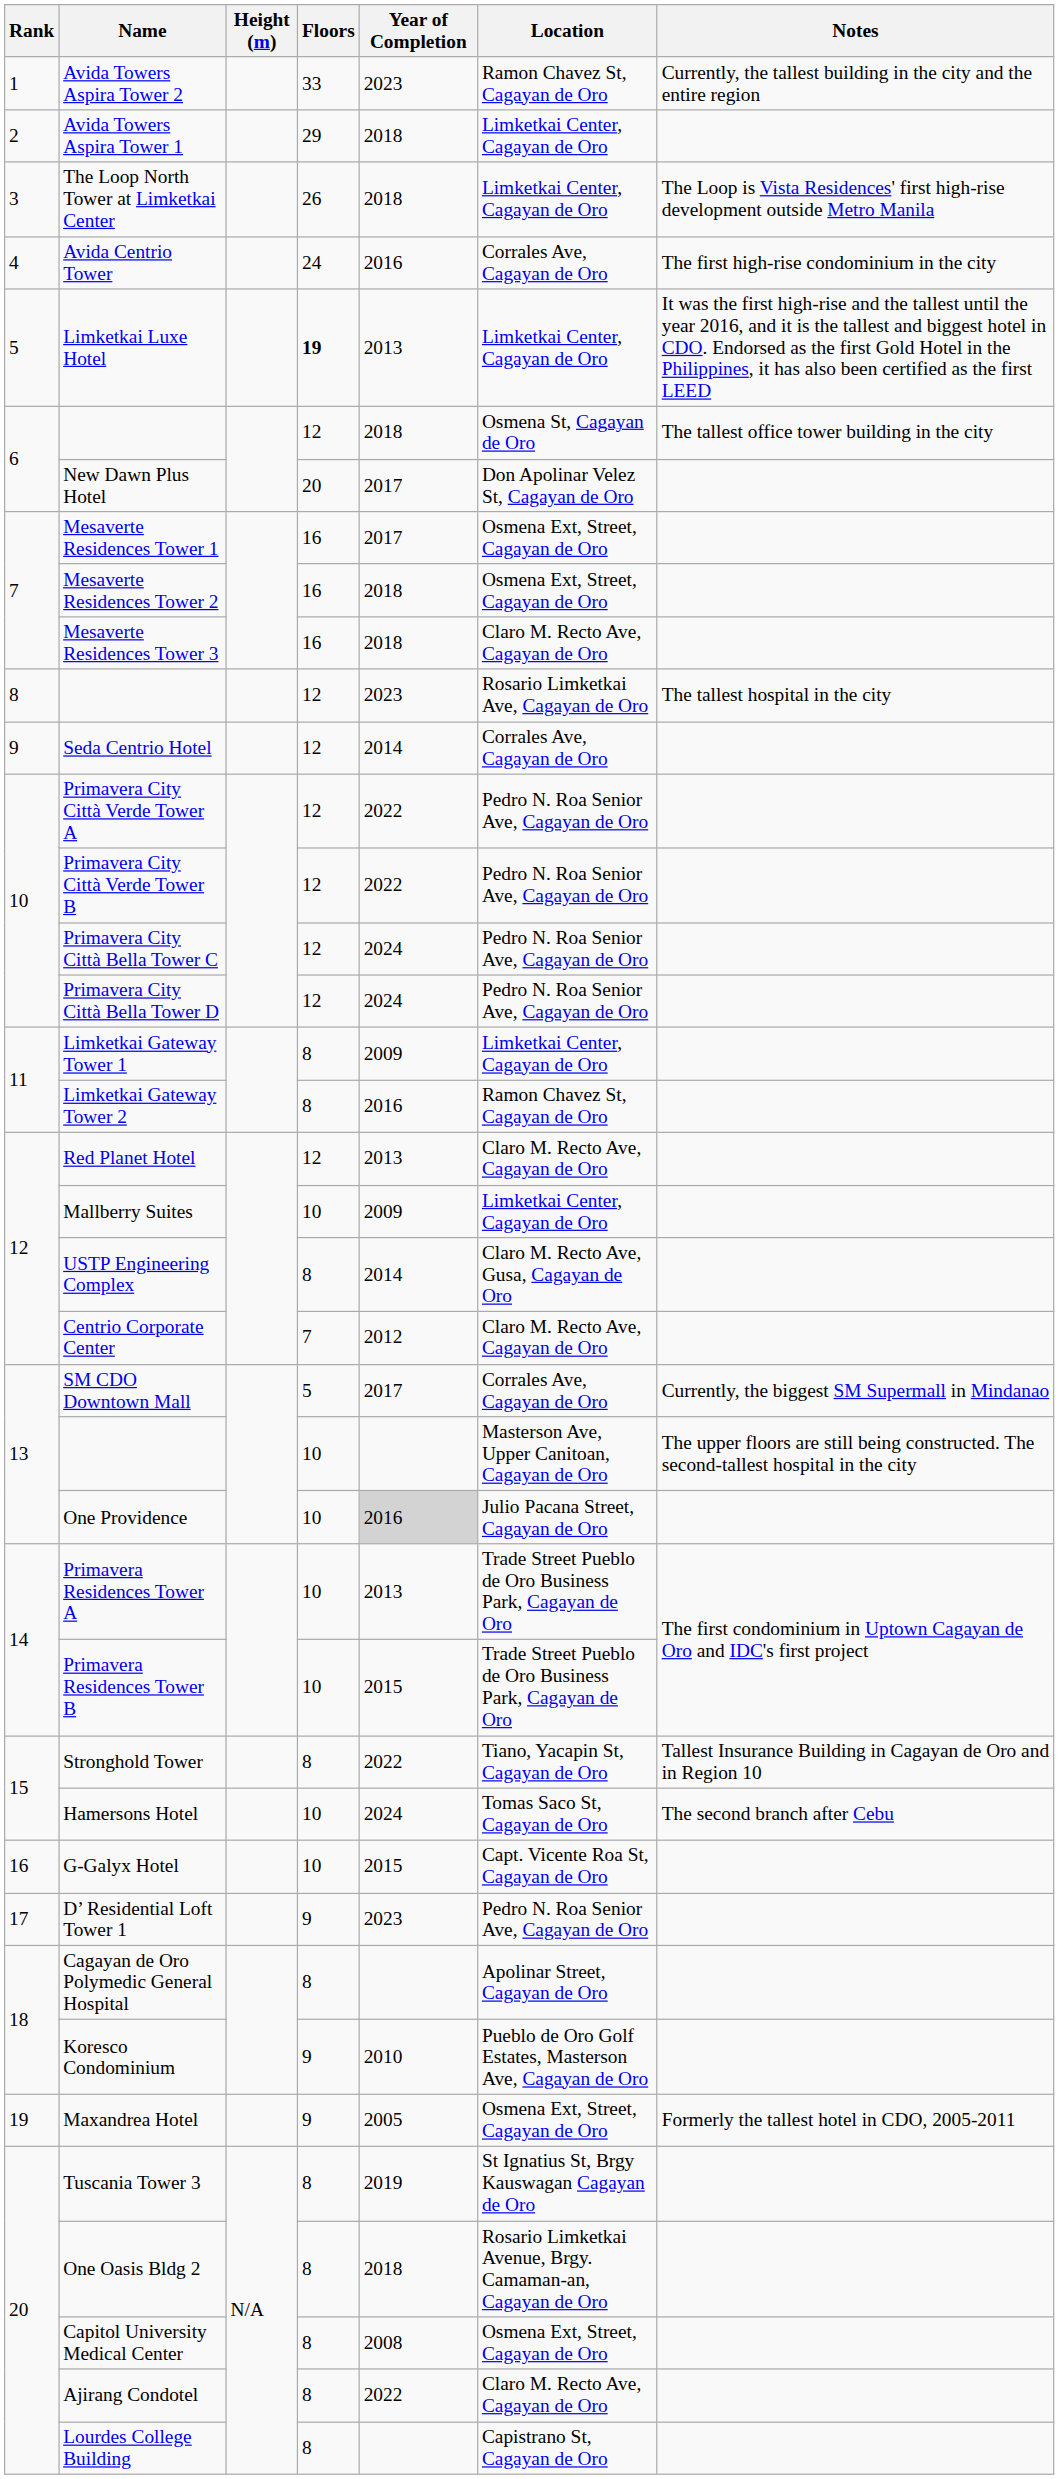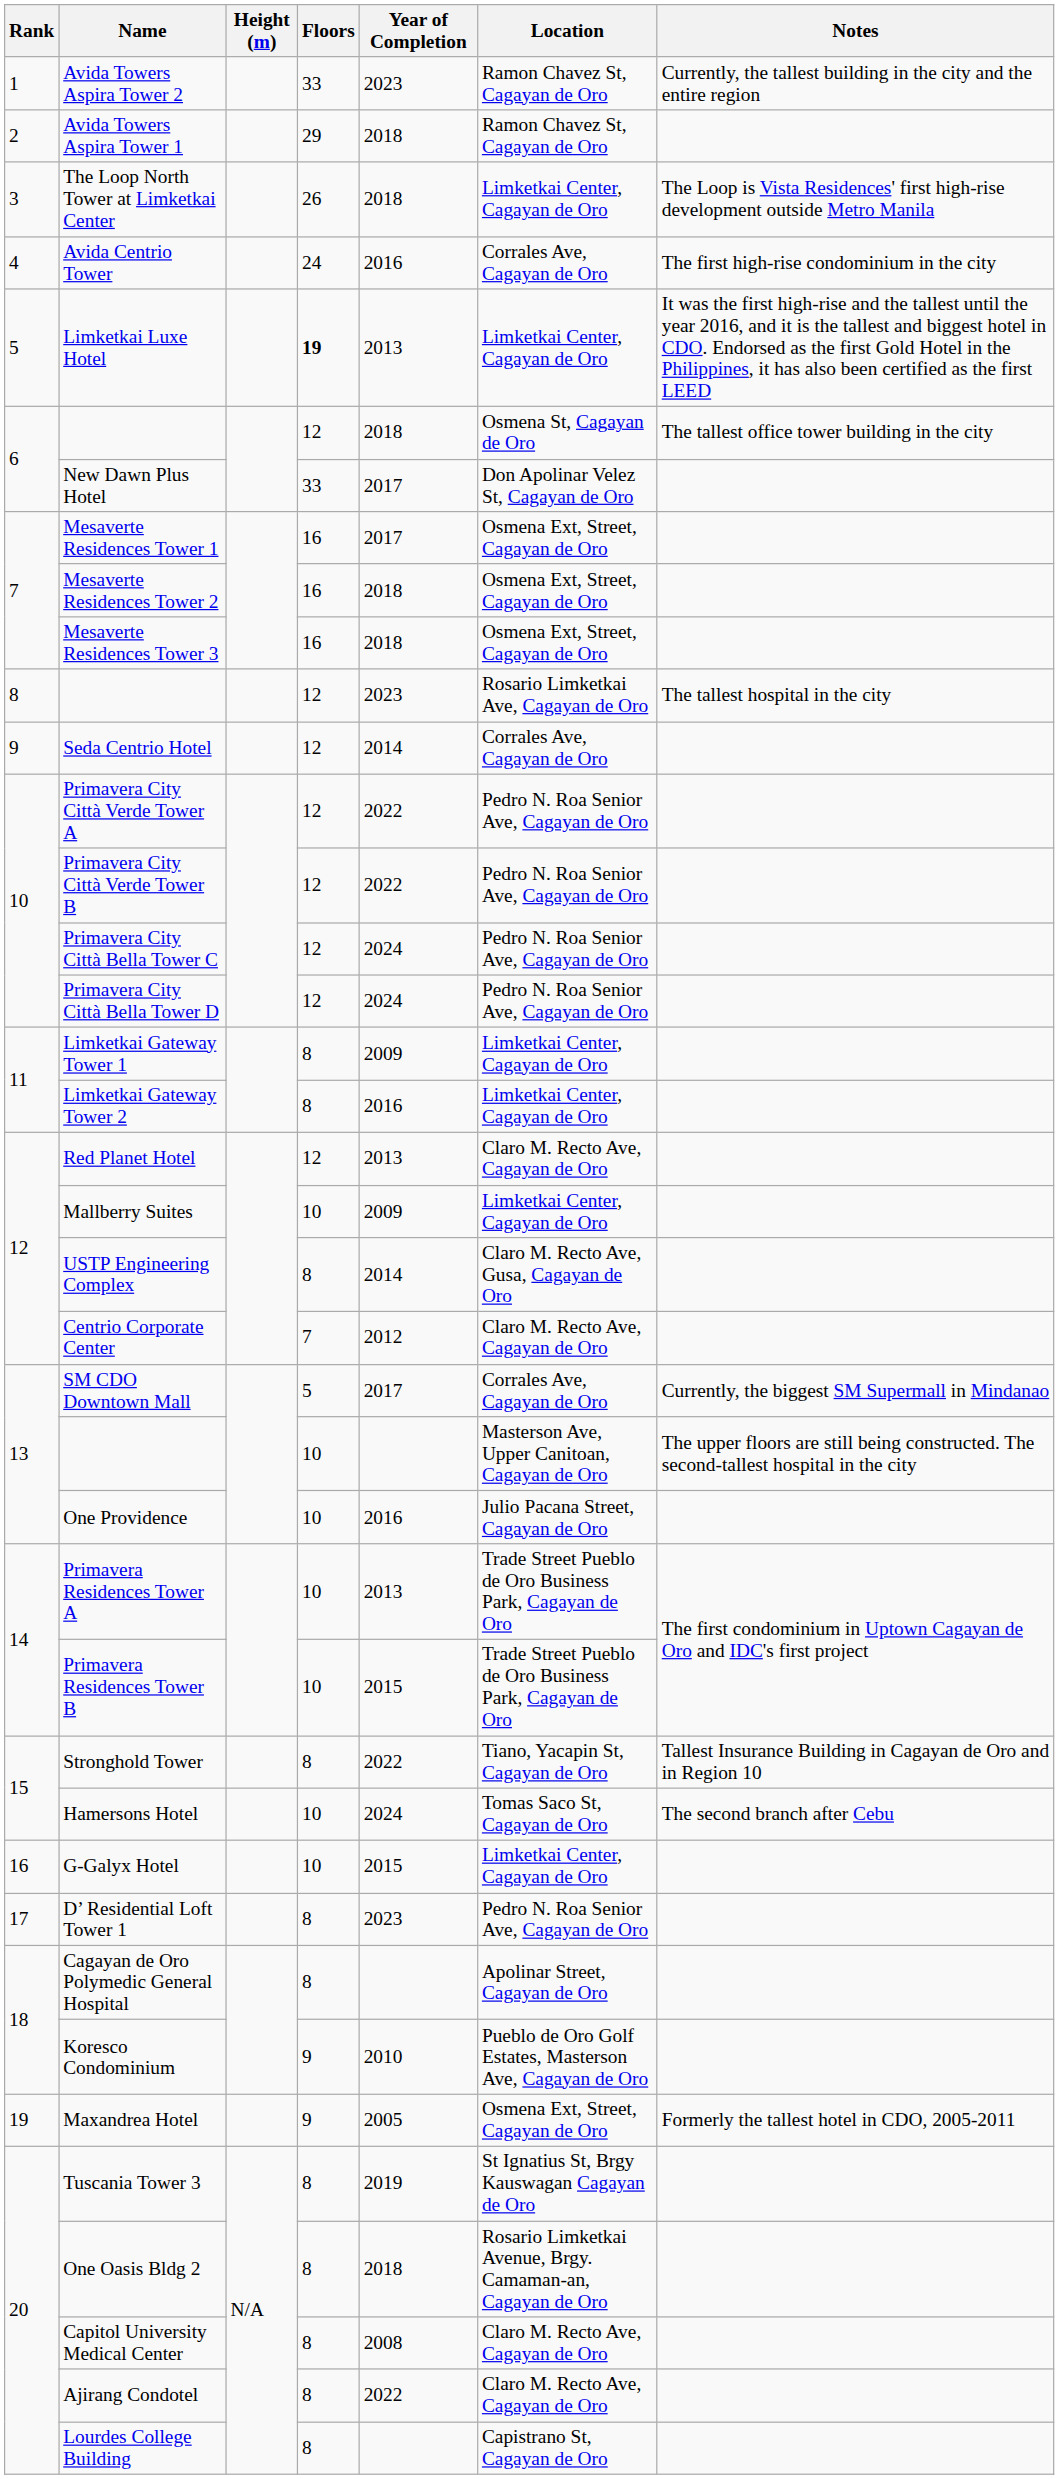 <table class="wikitable sortable">
 <tr>
 <th>Rank</th>
 <th>Name</th>
 <th>Height (<a href='#'>m</a>)</th>
 <th>Floors</th>
 <th>Year of Completion</th>
 <th>Location</th>
 <th>Notes</th>
 </tr>
 <tr>
 <td>1</td>
 <td><a href='#'>Avida Towers Aspira Tower 2</a></td>
 <td></td>
 <td>33</td>
 <td>2023</td>
 <td>Ramon Chavez St, <a href='#'>Cagayan de Oro</a></td>
 <td>Currently, the tallest building in the city and the entire region</td>
 </tr>
 <tr>
 <td>2</td>
 <td><a href='#'>Avida Towers Aspira Tower 1</a></td>
 <td></td>
 <td>29</td>
 <td>2018</td>
-<td><a href='#'>Limketkai Center</a>, <a href='#'>Cagayan de Oro</a></td>
+<td>Ramon Chavez St, <a href='#'>Cagayan de Oro</a></td>
 <td></td>
 </tr>
 <tr>
 <td>3</td>
 <td>The Loop North Tower at <a href='#'>Limketkai Center</a></td>
 <td></td>
 <td>26</td>
 <td>2018</td>
 <td><a href='#'>Limketkai Center</a>, <a href='#'>Cagayan de Oro</a></td>
 <td>The Loop is <a href='#'>Vista Residences</a>' first high-rise development outside <a href='#'>Metro Manila</a></td>
 </tr>
 <tr>
 <td>4</td>
 <td><a href='#'>Avida Centrio Tower</a></td>
 <td></td>
 <td>24</td>
 <td>2016</td>
 <td>Corrales Ave, <a href='#'>Cagayan de Oro</a></td>
 <td>The first high-rise condominium in the city</td>
 </tr>
 <tr>
 <td>5</td>
 <td><a href='#'>Limketkai Luxe Hotel</a></td>
 <td></td>
 <td><strong>19</strong></td>
 <td>2013</td>
 <td><a href='#'>Limketkai Center</a>, <a href='#'>Cagayan de Oro</a></td>
 <td>It was the first high-rise and the tallest until the year 2016, and it is the tallest and biggest hotel in <a href='#'>CDO</a>. Endorsed as the first Gold Hotel in the <a href='#'>Philippines</a>, it has also been certified as the first <a href='#'>LEED</a></td>
 </tr>
 <tr>
 <td rowspan="2">6</td>
 <td></td>
 <td rowspan="2"></td>
 <td>12</td>
 <td>2018</td>
 <td>Osmena St, <a href='#'>Cagayan de Oro</a></td>
 <td>The tallest office tower building in the city</td>
 </tr>
 <tr>
 <td>New Dawn Plus Hotel</td>
-<td>20</td>
+<td>33</td>
 <td>2017</td>
 <td>Don Apolinar Velez St, <a href='#'>Cagayan de Oro</a></td>
 <td></td>
 </tr>
 <tr>
 <td rowspan="3">7</td>
 <td><a href='#'>Mesaverte Residences Tower 1</a></td>
 <td rowspan="3"></td>
 <td>16</td>
 <td>2017</td>
 <td>Osmena Ext, Street, <a href='#'>Cagayan de Oro</a></td>
 <td></td>
 </tr>
 <tr>
 <td><a href='#'>Mesaverte Residences Tower 2</a></td>
 <td>16</td>
 <td>2018</td>
 <td>Osmena Ext, Street, <a href='#'>Cagayan de Oro</a></td>
 <td></td>
 </tr>
 <tr>
 <td><a href='#'>Mesaverte Residences Tower 3</a></td>
 <td>16</td>
 <td>2018</td>
-<td>Claro M. Recto Ave, <a href='#'>Cagayan de Oro</a></td>
+<td>Osmena Ext, Street, <a href='#'>Cagayan de Oro</a></td>
 <td></td>
 </tr>
 <tr>
 <td>8</td>
 <td></td>
 <td></td>
 <td>12</td>
 <td>2023</td>
 <td>Rosario Limketkai Ave, <a href='#'>Cagayan de Oro</a></td>
 <td>The tallest hospital in the city</td>
 </tr>
 <tr>
 <td>9</td>
 <td><a href='#'>Seda Centrio Hotel</a></td>
 <td></td>
 <td>12</td>
 <td>2014</td>
 <td>Corrales Ave, <a href='#'>Cagayan de Oro</a></td>
 <td></td>
 </tr>
 <tr>
 <td rowspan="4">10</td>
 <td><a href='#'>Primavera City Città Verde Tower A</a></td>
 <td rowspan="4"></td>
 <td>12</td>
 <td>2022</td>
 <td>Pedro N. Roa Senior Ave, <a href='#'>Cagayan de Oro</a></td>
 <td></td>
 </tr>
 <tr>
 <td><a href='#'>Primavera City Città Verde Tower B</a></td>
 <td>12</td>
 <td>2022</td>
 <td>Pedro N. Roa Senior Ave, <a href='#'>Cagayan de Oro</a></td>
 <td></td>
 </tr>
 <tr>
 <td><a href='#'>Primavera City Città Bella Tower C</a></td>
 <td>12</td>
 <td>2024</td>
 <td>Pedro N. Roa Senior Ave, <a href='#'>Cagayan de Oro</a></td>
 <td></td>
 </tr>
 <tr>
 <td><a href='#'>Primavera City Città Bella Tower D</a></td>
 <td>12</td>
 <td>2024</td>
 <td>Pedro N. Roa Senior Ave, <a href='#'>Cagayan de Oro</a></td>
 <td></td>
 </tr>
 <tr>
 <td rowspan="2">11</td>
 <td><a href='#'>Limketkai Gateway Tower 1</a></td>
 <td rowspan="2"></td>
 <td>8</td>
 <td>2009</td>
 <td><a href='#'>Limketkai Center</a>, <a href='#'>Cagayan de Oro</a></td>
 <td></td>
 </tr>
 <tr>
 <td><a href='#'>Limketkai Gateway Tower 2</a></td>
 <td>8</td>
 <td>2016</td>
-<td>Ramon Chavez St, <a href='#'>Cagayan de Oro</a></td>
+<td><a href='#'>Limketkai Center</a>, <a href='#'>Cagayan de Oro</a></td>
 <td></td>
 </tr>
 <tr>
 <td rowspan="4">12</td>
 <td><a href='#'>Red Planet Hotel</a></td>
 <td rowspan="4"></td>
 <td>12</td>
 <td>2013</td>
 <td>Claro M. Recto Ave, <a href='#'>Cagayan de Oro</a></td>
 <td></td>
 </tr>
 <tr>
 <td>Mallberry Suites</td>
 <td>10</td>
 <td>2009</td>
 <td><a href='#'>Limketkai Center</a>, <a href='#'>Cagayan de Oro</a></td>
 <td></td>
 </tr>
 <tr>
 <td><a href='#'>USTP Engineering Complex</a></td>
 <td>8</td>
 <td>2014</td>
 <td>Claro M. Recto Ave, Gusa, <a href='#'>Cagayan de Oro</a></td>
 <td></td>
 </tr>
 <tr>
 <td><a href='#'>Centrio Corporate Center</a></td>
 <td>7</td>
 <td>2012</td>
 <td>Claro M. Recto Ave, <a href='#'>Cagayan de Oro</a></td>
 <td></td>
 </tr>
 <tr>
 <td rowspan="3">13</td>
 <td><a href='#'>SM CDO Downtown Mall</a></td>
 <td rowspan="3"></td>
 <td>5</td>
 <td>2017</td>
 <td>Corrales Ave, <a href='#'>Cagayan de Oro</a></td>
 <td>Currently, the biggest <a href='#'>SM Supermall</a> in <a href='#'>Mindanao</a></td>
 </tr>
 <tr>
 <td></td>
 <td>10</td>
 <td></td>
 <td>Masterson Ave, Upper Canitoan, <a href='#'>Cagayan de Oro</a></td>
 <td>The upper floors are still being constructed. The second-tallest hospital in the city</td>
 </tr>
 <tr>
 <td>One Providence</td>
 <td>10</td>
-<td style="background: lightgrey;">2016</td>
+<td>2016</td>
 <td>Julio Pacana Street, <a href='#'>Cagayan de Oro</a></td>
 <td></td>
 </tr>
 <tr>
 <td rowspan="2">14</td>
 <td><a href='#'>Primavera Residences Tower A</a></td>
 <td rowspan="2"></td>
 <td>10</td>
 <td>2013</td>
 <td>Trade Street Pueblo de Oro Business Park, <a href='#'>Cagayan de Oro</a></td>
 <td rowspan="2">The first condominium in <a href='#'>Uptown Cagayan de Oro</a> and <a href='#'>IDC</a>'s first project</td>
 </tr>
 <tr>
 <td><a href='#'>Primavera Residences Tower B</a></td>
 <td>10</td>
 <td>2015</td>
 <td>Trade Street Pueblo de Oro Business Park, <a href='#'>Cagayan de Oro</a></td>
 </tr>
 <tr>
 <td rowspan="2">15</td>
 <td>Stronghold Tower</td>
 <td></td>
 <td>8</td>
 <td>2022</td>
 <td>Tiano, Yacapin St, <a href='#'>Cagayan de Oro</a></td>
 <td>Tallest Insurance Building in Cagayan de Oro and in Region 10</td>
 </tr>
 <tr>
 <td>Hamersons Hotel</td>
 <td></td>
 <td>10</td>
 <td>2024</td>
 <td>Tomas Saco St, <a href='#'>Cagayan de Oro</a></td>
 <td>The second branch after <a href='#'>Cebu</a></td>
 </tr>
 <tr>
 <td>16</td>
 <td>G-Galyx Hotel</td>
 <td></td>
 <td>10</td>
 <td>2015</td>
-<td>Capt. Vicente Roa St, <a href='#'>Cagayan de Oro</a></td>
+<td><a href='#'>Limketkai Center</a>, <a href='#'>Cagayan de Oro</a></td>
 <td></td>
 </tr>
 <tr>
 <td>17</td>
 <td>D’ Residential Loft Tower 1</td>
 <td></td>
-<td>9</td>
+<td>8</td>
 <td>2023</td>
 <td>Pedro N. Roa Senior Ave, <a href='#'>Cagayan de Oro</a></td>
 <td></td>
 </tr>
 <tr>
 <td rowspan="2">18</td>
 <td>Cagayan de Oro Polymedic General Hospital</td>
 <td rowspan="2"></td>
 <td>8</td>
 <td></td>
 <td>Apolinar Street, <a href='#'>Cagayan de Oro</a></td>
 <td></td>
 </tr>
 <tr>
 <td>Koresco Condominium</td>
 <td>9</td>
 <td>2010</td>
 <td>Pueblo de Oro Golf Estates, Masterson Ave, <a href='#'>Cagayan de Oro</a></td>
 <td></td>
 </tr>
 <tr>
 <td>19</td>
 <td>Maxandrea Hotel</td>
 <td></td>
 <td>9</td>
 <td>2005</td>
 <td>Osmena Ext, Street, <a href='#'>Cagayan de Oro</a></td>
 <td>Formerly the tallest hotel in CDO, 2005-2011</td>
 </tr>
 <tr>
 <td rowspan="6">20</td>
 <td>Tuscania Tower 3</td>
 <td rowspan="6">N/A</td>
 <td>8</td>
 <td>2019</td>
 <td>St Ignatius St, Brgy Kauswagan <a href='#'>Cagayan de Oro</a></td>
 <td></td>
 </tr>
 <tr>
 <td>One Oasis Bldg 2</td>
 <td>8</td>
 <td>2018</td>
 <td>Rosario Limketkai Avenue, Brgy. Camaman-an, <a href='#'>Cagayan de Oro</a></td>
 <td></td>
 </tr>
 <tr>
 <td>Capitol University Medical Center</td>
 <td>8</td>
 <td>2008</td>
-<td>Osmena Ext, Street, <a href='#'>Cagayan de Oro</a></td>
+<td>Claro M. Recto Ave, <a href='#'>Cagayan de Oro</a></td>
 <td></td>
 </tr>
 <tr>
 <td>Ajirang Condotel</td>
 <td>8</td>
 <td>2022</td>
 <td>Claro M. Recto Ave, <a href='#'>Cagayan de Oro</a></td>
 <td></td>
 </tr>
 <tr>
 <td><a href='#'>Lourdes College Building</a></td>
 <td>8</td>
 <td></td>
 <td>Capistrano St, <a href='#'>Cagayan de Oro</a></td>
 <td></td>
 </tr>
 </table>
